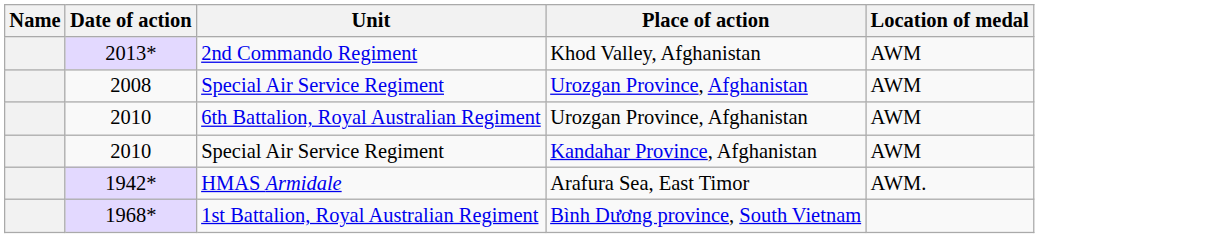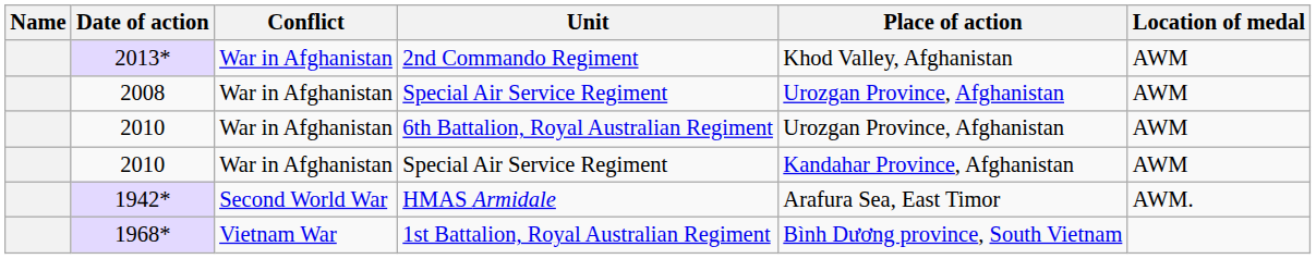 <table class="wikitable sortable">
 <tr>
 <th scope="col">Name</th>
 <th scope="col">Date of action</th>
+<th scope="col">Conflict</th>
 <th scope="col">Unit</th>
 <th scope="col">Place of action</th>
 <th scope="col">Location of medal</th>
 </tr>
 <tr>
 <th scope="row"></th>
 <td style="background:#e3d9ff;" align="center">2013*</td>
+<td><a href='#'>War in Afghanistan</a></td>
 <td><a href='#'>2nd Commando Regiment</a></td>
 <td>Khod Valley, Afghanistan</td>
 <td>AWM</td>
 </tr>
 <tr>
 <th scope="row"></th>
 <td align="center">2008</td>
+<td>War in Afghanistan</td>
 <td><a href='#'>Special Air Service Regiment</a></td>
 <td><a href='#'>Urozgan Province</a>, <a href='#'>Afghanistan</a></td>
 <td>AWM</td>
 </tr>
 <tr>
 <th scope="row"></th>
 <td align="center">2010</td>
+<td>War in Afghanistan</td>
 <td><a href='#'>6th Battalion, Royal Australian Regiment</a></td>
 <td>Urozgan Province, Afghanistan</td>
 <td>AWM</td>
 </tr>
 <tr>
 <th scope="row"></th>
 <td align="center">2010</td>
+<td>War in Afghanistan</td>
 <td>Special Air Service Regiment</td>
 <td><a href='#'>Kandahar Province</a>, Afghanistan</td>
 <td>AWM</td>
 </tr>
 <tr>
 <th scope="row"></th>
 <td style="background:#e3d9ff;" align="center">1942*</td>
+<td><a href='#'>Second World War</a></td>
 <td><a href='#'>HMAS <em>Armidale</em></a></td>
 <td>Arafura Sea, East Timor</td>
 <td>AWM.</td>
 </tr>
 <tr>
 <th scope="row"></th>
 <td style="background:#e3d9ff;" align="center">1968*</td>
+<td><a href='#'>Vietnam War</a></td>
 <td><a href='#'>1st Battalion, Royal Australian Regiment</a></td>
 <td><a href='#'>Bình Dương province</a>, <a href='#'>South Vietnam</a></td>
 <td></td>
 </tr>
 </table>
